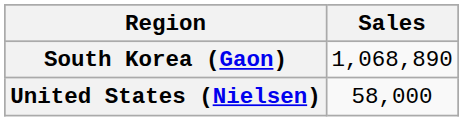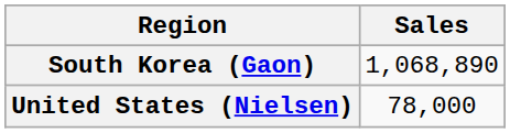 <table class="wikitable plainrowheaders" style="text-align:center">
 <tr>
 <th scope="col">Region</th>
 <th scope="col">Sales</th>
 </tr>
 <tr>
 <th scope="row">South Korea (<a href='#'>Gaon</a>)</th>
 <td>1,068,890</td>
 </tr>
 <tr>
 <th scope="row">United States (<a href='#'>Nielsen</a>)</th>
-<td>58,000</td>
+<td>78,000</td>
 </tr>
 </table>
